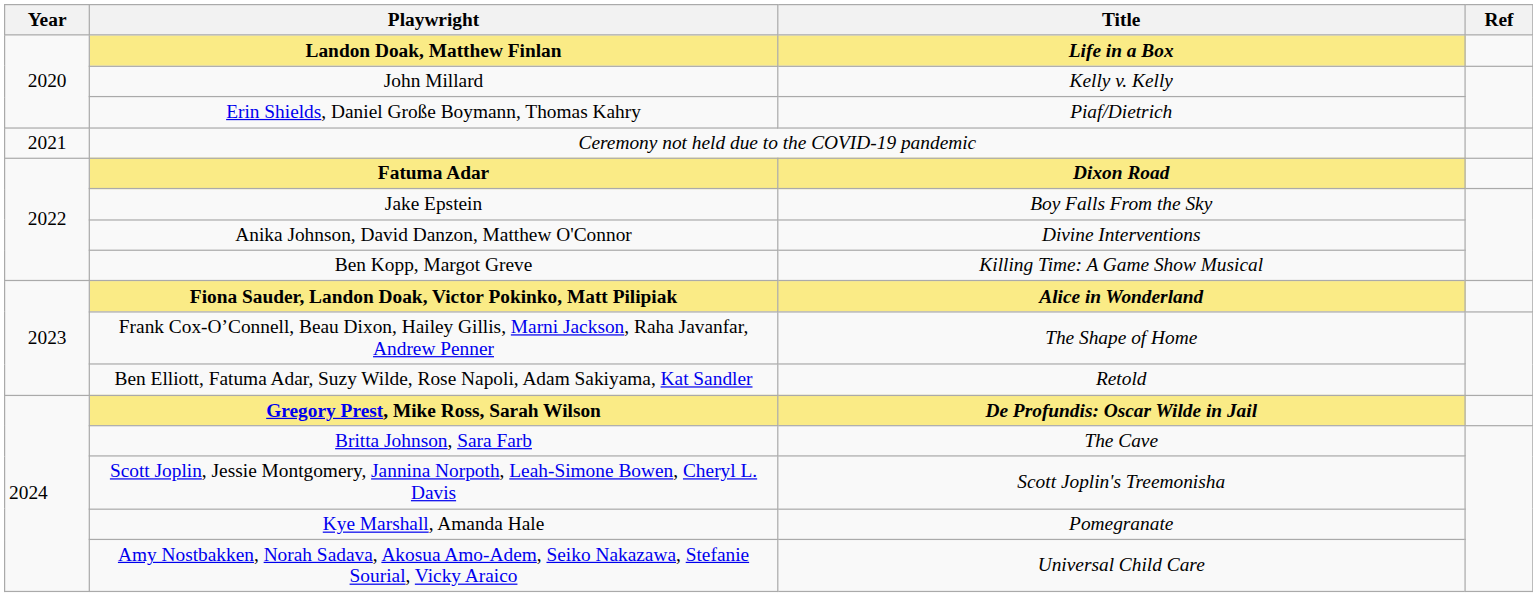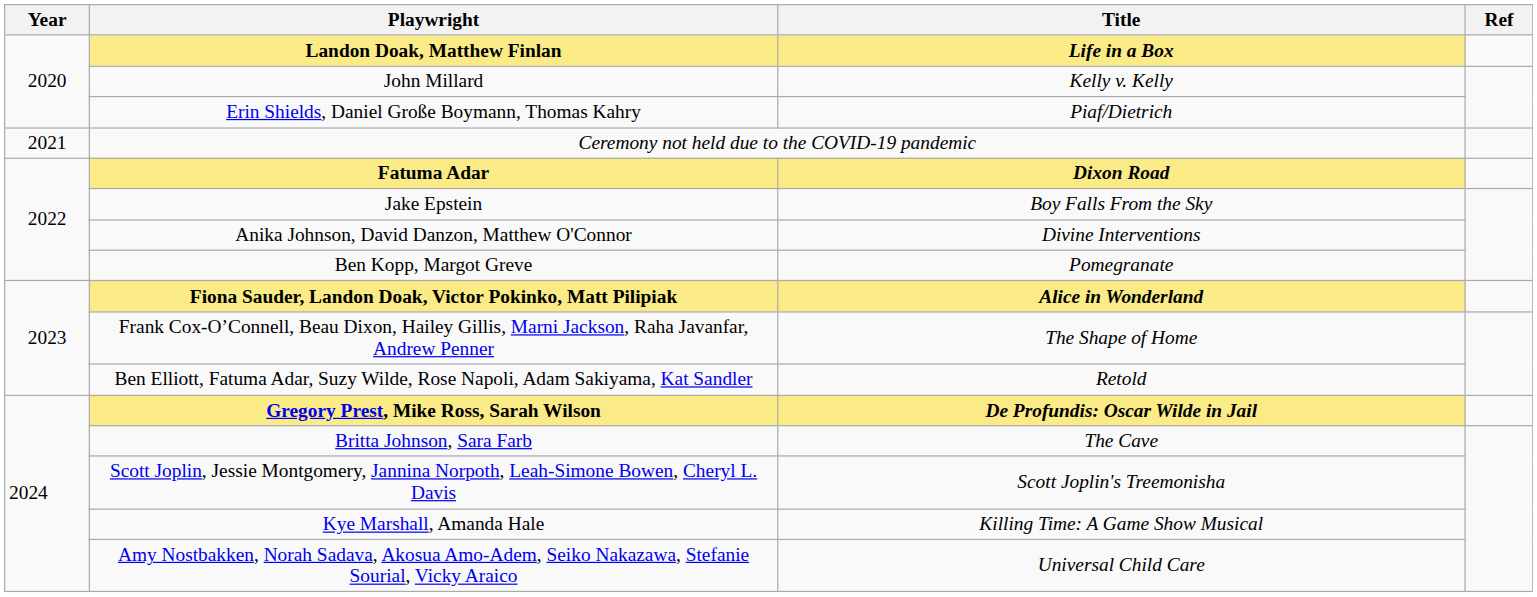 <table class="wikitable" width="100%">
 <tr>
 <th>Year</th>
 <th width="45%">Playwright</th>
 <th width="45%">Title</th>
 <th>Ref</th>
 </tr>
 <tr>
 <td align="center" rowspan=3>2020</td>
 <td align="center" style="background:#FAEB86"><strong>Landon Doak, Matthew Finlan</strong></td>
 <td align="center" style="background:#FAEB86"><strong><em>Life in a Box</em></strong></td>
 <td align="center"></td>
 </tr>
 <tr>
 <td align="center">John Millard</td>
 <td align="center"><em>Kelly v. Kelly</em></td>
 <td align="center" rowspan=2></td>
 </tr>
 <tr>
 <td align="center"><a href='#'>Erin Shields</a>, Daniel Große Boymann, Thomas Kahry</td>
 <td align="center"><em>Piaf/Dietrich</em></td>
 </tr>
 <tr>
 <td align="center">2021</td>
 <td align="center" colspan=2 align=center><em>Ceremony not held due to the COVID-19 pandemic</em></td>
 <td align="center"></td>
 </tr>
 <tr>
 <td align="center" rowspan=4>2022</td>
 <td align="center" style="background:#FAEB86"><strong>Fatuma Adar</strong></td>
 <td align="center" style="background:#FAEB86"><strong><em>Dixon Road</em></strong></td>
 <td align="center"></td>
 </tr>
 <tr>
 <td align="center">Jake Epstein</td>
 <td align="center"><em>Boy Falls From the Sky</em></td>
 <td align="center" rowspan=3></td>
 </tr>
 <tr>
 <td align="center">Anika Johnson, David Danzon, Matthew O'Connor</td>
 <td align="center"><em>Divine Interventions</em></td>
 </tr>
 <tr>
 <td align="center">Ben Kopp, Margot Greve</td>
-<td align="center"><em>Killing Time: A Game Show Musical</em></td>
+<td align="center"><em>Pomegranate</em></td>
 </tr>
 <tr>
 <td align="center" rowspan=3>2023</td>
 <td align="center" style="background:#FAEB86"><strong>Fiona Sauder, Landon Doak, Victor Pokinko, Matt Pilipiak</strong></td>
 <td align="center" style="background:#FAEB86"><strong><em>Alice in Wonderland</em></strong></td>
 <td align="center"></td>
 </tr>
 <tr>
 <td align="center">Frank Cox-O’Connell, Beau Dixon, Hailey Gillis, <a href='#'>Marni Jackson</a>, Raha Javanfar, <a href='#'>Andrew Penner</a></td>
 <td align="center"><em>The Shape of Home</em></td>
 <td align="center" rowspan=2></td>
 </tr>
 <tr>
 <td align="center">Ben Elliott, Fatuma Adar, Suzy Wilde, Rose Napoli, Adam Sakiyama, <a href='#'>Kat Sandler</a></td>
 <td align="center"><em>Retold</em></td>
 </tr>
 <tr>
 <td rowspan=5>2024</td>
 <td align="center" style="background:#FAEB86"><strong><a href='#'>Gregory Prest</a>, Mike Ross, Sarah Wilson</strong></td>
 <td align="center" style="background:#FAEB86"><strong><em>De Profundis: Oscar Wilde in Jail</em></strong></td>
 <td align="center"></td>
 </tr>
 <tr>
 <td align="center"><a href='#'>Britta Johnson</a>, <a href='#'>Sara Farb</a></td>
 <td align="center"><em>The Cave</em></td>
 <td rowspan=4 align="center"></td>
 </tr>
 <tr>
 <td align="center"><a href='#'>Scott Joplin</a>, Jessie Montgomery, <a href='#'>Jannina Norpoth</a>, <a href='#'>Leah-Simone Bowen</a>, <a href='#'>Cheryl L. Davis</a></td>
 <td align="center"><em>Scott Joplin's Treemonisha</em></td>
 </tr>
 <tr>
 <td align="center"><a href='#'>Kye Marshall</a>, Amanda Hale</td>
-<td align="center"><em>Pomegranate</em></td>
+<td align="center"><em>Killing Time: A Game Show Musical</em></td>
 </tr>
 <tr>
 <td align="center"><a href='#'>Amy Nostbakken</a>, <a href='#'>Norah Sadava</a>, <a href='#'>Akosua Amo-Adem</a>, <a href='#'>Seiko Nakazawa</a>, <a href='#'>Stefanie Sourial</a>, <a href='#'>Vicky Araico</a></td>
 <td align="center"><em>Universal Child Care</em></td>
 </tr>
 </table>
